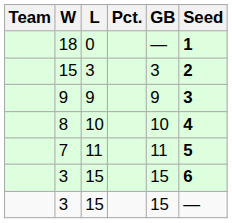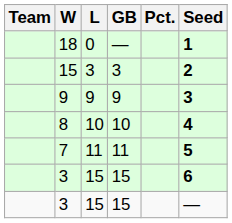 <table class=wikitable>
 <tr>
 <th>Team</th>
 <th>W</th>
 <th>L</th>
+<th>GB</th>
 <th>Pct.</th>
-<th>GB</th>
 <th>Seed</th>
 </tr>
 <tr bgcolor=ddffdd>
 <td></td>
 <td>18</td>
 <td>0</td>
+<td>—</td>
 <td></td>
-<td>—</td>
 <td><strong>1</strong></td>
 </tr>
 <tr bgcolor=ddffdd>
 <td></td>
 <td>15</td>
 <td>3</td>
+<td>3</td>
 <td></td>
-<td>3</td>
 <td><strong>2</strong></td>
 </tr>
 <tr bgcolor=ddffdd>
 <td></td>
 <td>9</td>
 <td>9</td>
+<td>9</td>
 <td></td>
-<td>9</td>
 <td><strong>3</strong></td>
 </tr>
 <tr bgcolor=ddffdd>
 <td></td>
 <td>8</td>
 <td>10</td>
+<td>10</td>
 <td></td>
-<td>10</td>
 <td><strong>4</strong></td>
 </tr>
 <tr bgcolor=ddffdd>
 <td></td>
 <td>7</td>
 <td>11</td>
+<td>11</td>
 <td></td>
-<td>11</td>
 <td><strong>5</strong></td>
 </tr>
 <tr bgcolor=ddffdd>
 <td></td>
 <td>3</td>
 <td>15</td>
+<td>15</td>
 <td></td>
-<td>15</td>
 <td><strong>6</strong></td>
 </tr>
 <tr>
 <td></td>
 <td>3</td>
 <td>15</td>
+<td>15</td>
 <td></td>
-<td>15</td>
 <td>—</td>
 </tr>
 </table>
